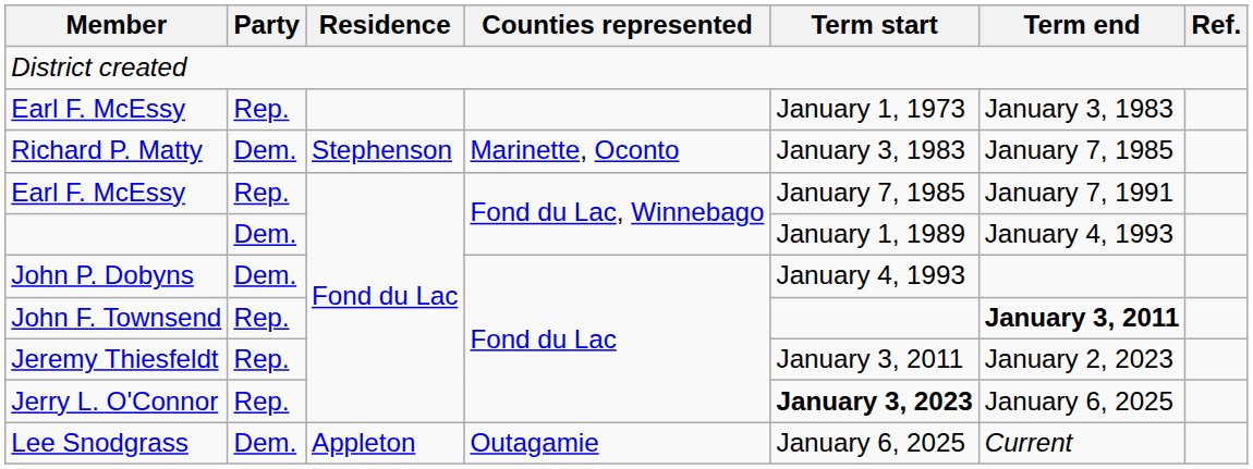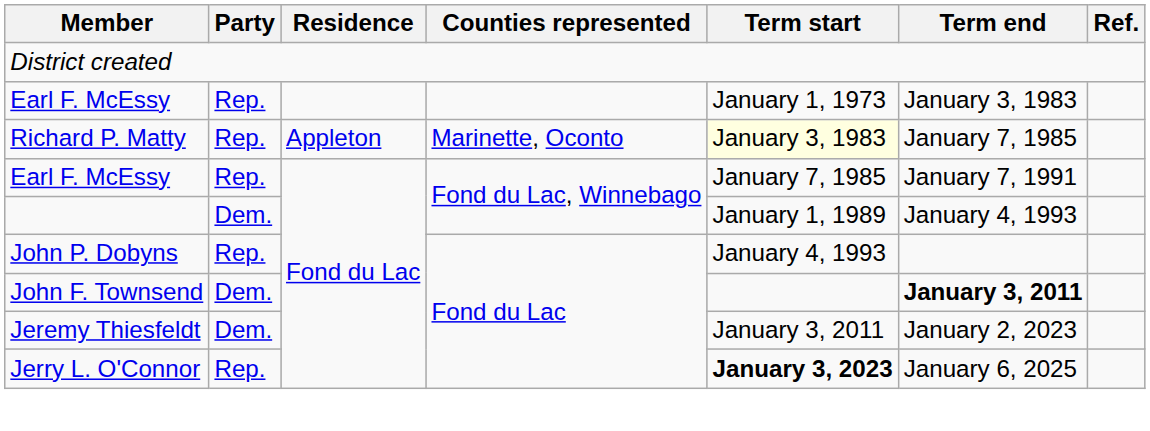 <table class="wikitable">
 <tr>
 <th>Member</th>
 <th>Party</th>
 <th>Residence</th>
 <th>Counties represented</th>
 <th>Term start</th>
 <th>Term end</th>
 <th>Ref.</th>
 </tr>
 <tr>
 <td colspan="7"><em>District created</em></td>
 </tr>
 <tr>
 <td><a href='#'>Earl F. McEssy</a></td>
 <td><a href='#'>Rep.</a></td>
 <td></td>
 <td></td>
 <td>January 1, 1973</td>
 <td>January 3, 1983</td>
 <td></td>
 </tr>
 <tr>
 <td><a href='#'>Richard P. Matty</a></td>
-<td><a href='#'>Dem.</a></td>
-<td><a href='#'>Stephenson</a></td>
+<td><a href='#'>Rep.</a></td>
+<td><a href='#'>Appleton</a></td>
 <td><a href='#'>Marinette</a>, <a href='#'>Oconto</a></td>
-<td>January 3, 1983</td>
+<td style="background: lightyellow;">January 3, 1983</td>
 <td>January 7, 1985</td>
 <td></td>
 </tr>
 <tr>
 <td><a href='#'>Earl F. McEssy</a></td>
 <td><a href='#'>Rep.</a></td>
 <td rowspan="6"><a href='#'>Fond du Lac</a></td>
 <td rowspan="2"><a href='#'>Fond du Lac</a>, <a href='#'>Winnebago</a></td>
 <td>January 7, 1985</td>
 <td>January 7, 1991</td>
 <td></td>
 </tr>
 <tr>
 <td></td>
 <td><a href='#'>Dem.</a></td>
 <td>January 1, 1989</td>
 <td>January 4, 1993</td>
 <td></td>
 </tr>
 <tr>
 <td><a href='#'>John P. Dobyns</a></td>
-<td><a href='#'>Dem.</a></td>
+<td><a href='#'>Rep.</a></td>
 <td rowspan="4"><a href='#'>Fond du Lac</a></td>
 <td>January 4, 1993</td>
 <td></td>
 <td></td>
 </tr>
 <tr>
 <td><a href='#'>John F. Townsend</a></td>
-<td><a href='#'>Rep.</a></td>
+<td><a href='#'>Dem.</a></td>
 <td></td>
 <td><strong>January 3, 2011</strong></td>
 <td></td>
 </tr>
 <tr>
 <td><a href='#'>Jeremy Thiesfeldt</a></td>
-<td><a href='#'>Rep.</a></td>
+<td><a href='#'>Dem.</a></td>
 <td>January 3, 2011</td>
 <td>January 2, 2023</td>
 <td></td>
 </tr>
 <tr>
 <td><a href='#'>Jerry L. O'Connor</a></td>
 <td><a href='#'>Rep.</a></td>
 <td><strong>January 3, 2023</strong></td>
 <td>January 6, 2025</td>
 <td></td>
 </tr>
-<tr>
-<td><a href='#'>Lee Snodgrass</a></td>
-<td><a href='#'>Dem.</a></td>
-<td><a href='#'>Appleton</a></td>
-<td><a href='#'>Outagamie</a></td>
-<td>January 6, 2025</td>
-<td><em>Current</em></td>
-<td></td>
-</tr>
 </table>
